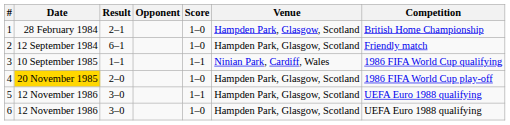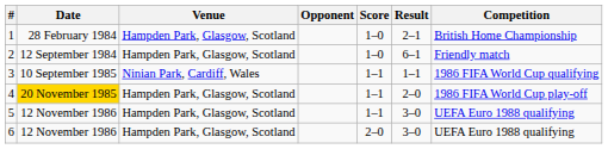 <table class="wikitable">
 <tr>
 <th>#</th>
 <th>Date</th>
-<th>Result</th>
+<th>Venue</th>
 <th>Opponent</th>
 <th>Score</th>
-<th>Venue</th>
+<th>Result</th>
 <th>Competition</th>
 </tr>
 <tr>
 <td>1</td>
 <td align=right>28 February 1984</td>
-<td align=center>2–1</td>
+<td><a href='#'>Hampden Park</a>, <a href='#'>Glasgow</a>, Scotland</td>
 <td></td>
 <td align=center>1–0</td>
-<td><a href='#'>Hampden Park</a>, <a href='#'>Glasgow</a>, Scotland</td>
+<td align=center>2–1</td>
 <td><a href='#'>British Home Championship</a></td>
 </tr>
 <tr to reach>
 <td>2</td>
 <td align=right>12 September 1984</td>
-<td align=center>6–1</td>
+<td>Hampden Park, Glasgow, Scotland</td>
 <td></td>
 <td align=center>1–0</td>
-<td>Hampden Park, Glasgow, Scotland</td>
+<td align=center>6–1</td>
 <td><a href='#'>Friendly match</a></td>
 </tr>
 <tr>
 <td>3</td>
 <td align=right>10 September 1985</td>
-<td align=center>1–1</td>
+<td><a href='#'>Ninian Park</a>, <a href='#'>Cardiff</a>, Wales</td>
 <td></td>
 <td align=center>1–1</td>
-<td><a href='#'>Ninian Park</a>, <a href='#'>Cardiff</a>, Wales</td>
+<td align=center>1–1</td>
 <td><a href='#'>1986 FIFA World Cup qualifying</a></td>
 </tr>
 <tr>
 <td>4</td>
 <td align=right style="background: gold;">20 November 1985</td>
+<td>Hampden Park, Glasgow, Scotland</td>
+<td></td>
+<td align=center>1–1</td>
 <td align=center>2–0</td>
-<td></td>
-<td align=center>1–0</td>
-<td>Hampden Park, Glasgow, Scotland</td>
 <td><a href='#'>1986 FIFA World Cup play-off</a></td>
 </tr>
 <tr>
 <td>5</td>
 <td align=right>12 November 1986</td>
-<td align=center>3–0</td>
+<td>Hampden Park, Glasgow, Scotland</td>
 <td></td>
 <td align=center>1–1</td>
-<td>Hampden Park, Glasgow, Scotland</td>
+<td align=center>3–0</td>
 <td><a href='#'>UEFA Euro 1988 qualifying</a></td>
 </tr>
 <tr>
 <td>6</td>
 <td align=right>12 November 1986</td>
+<td>Hampden Park, Glasgow, Scotland</td>
+<td></td>
+<td align=center>2–0</td>
 <td align=center>3–0</td>
-<td></td>
-<td align=center>1–0</td>
-<td>Hampden Park, Glasgow, Scotland</td>
 <td>UEFA Euro 1988 qualifying</td>
 </tr>
 </table>
